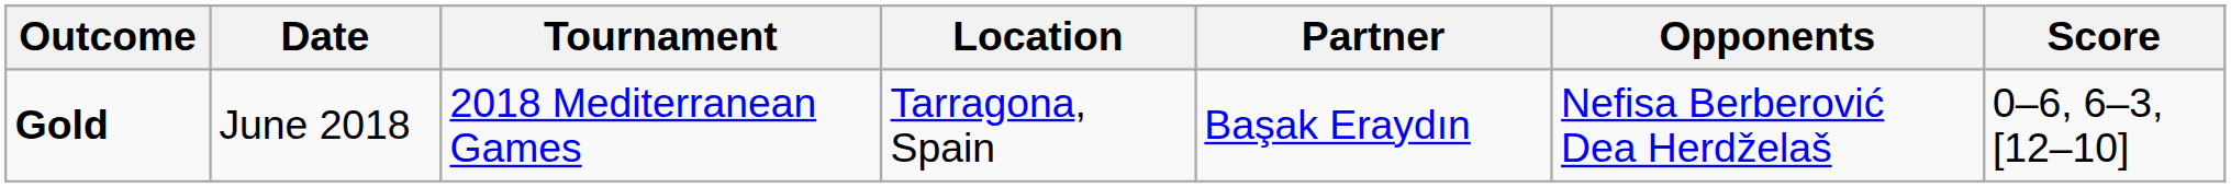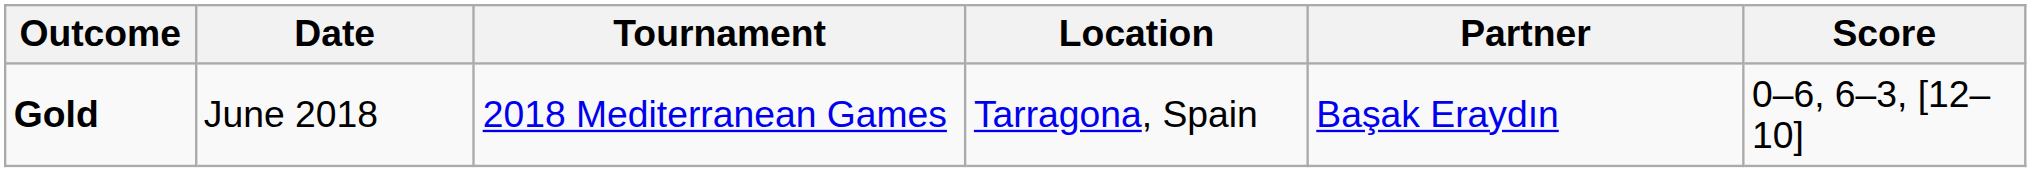 <table class="wikitable">
 <tr>
 <th width=75>Outcome</th>
 <th width=125>Date</th>
 <th width=220>Tournament</th>
 <th width=150>Location</th>
 <th width=200>Partner</th>
-<th width=230>Opponents</th>
 <th width=125>Score</th>
 </tr>
 <tr>
 <td> <strong>Gold</strong></td>
 <td>June 2018</td>
 <td><a href='#'>2018 Mediterranean Games</a></td>
 <td><a href='#'>Tarragona</a>, Spain</td>
 <td> <a href='#'>Başak Eraydın</a></td>
-<td> <a href='#'>Nefisa Berberović</a> <br>  <a href='#'>Dea Herdželaš</a></td>
 <td>0–6, 6–3, [12–10]</td>
 </tr>
 </table>
